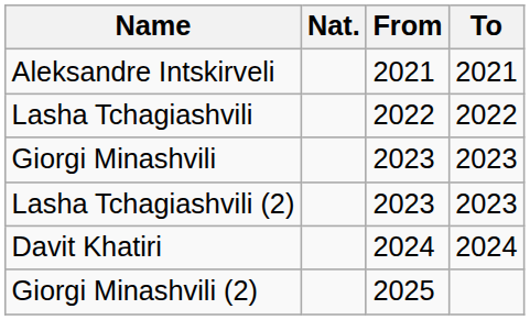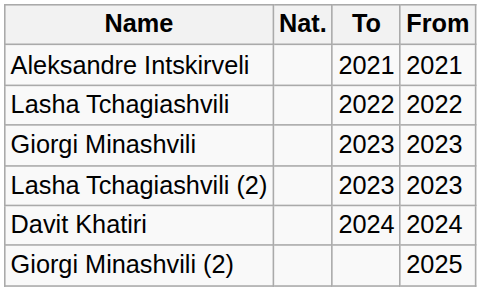 <table class="wikitable sortable">
 <tr>
 <th>Name</th>
 <th>Nat.</th>
+<th>To</th>
 <th>From</th>
-<th>To</th>
 </tr>
 <tr>
 <td>Aleksandre Intskirveli</td>
 <td></td>
 <td>2021</td>
 <td>2021</td>
 </tr>
 <tr>
 <td>Lasha Tchagiashvili</td>
 <td></td>
 <td>2022</td>
 <td>2022</td>
 </tr>
 <tr>
 <td>Giorgi Minashvili</td>
 <td></td>
 <td>2023</td>
 <td>2023</td>
 </tr>
 <tr>
 <td>Lasha Tchagiashvili (2)</td>
 <td></td>
 <td>2023</td>
 <td>2023</td>
 </tr>
 <tr>
 <td>Davit Khatiri</td>
 <td></td>
 <td>2024</td>
 <td>2024</td>
 </tr>
 <tr>
 <td>Giorgi Minashvili (2)</td>
 <td></td>
+<td></td>
 <td>2025</td>
-<td></td>
 </tr>
 </table>
